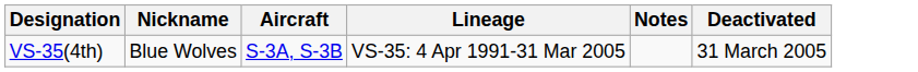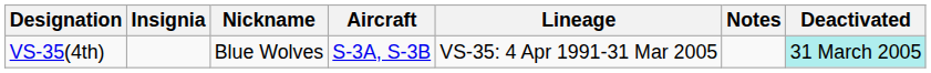 <table class="wikitable">
 <tr>
 <th>Designation</th>
+<th>Insignia</th>
 <th>Nickname</th>
 <th>Aircraft</th>
 <th>Lineage</th>
 <th>Notes</th>
 <th>Deactivated</th>
 </tr>
 <tr>
 <td><a href='#'>VS-35</a>(4th)</td>
+<td></td>
 <td>Blue Wolves</td>
 <td><a href='#'>S-3A, S-3B</a></td>
 <td style="white-space: nowrap;">VS-35: 4 Apr 1991-31 Mar 2005</td>
 <td></td>
-<td>31 March 2005</td>
+<td style="background: paleturquoise;">31 March 2005</td>
 </tr>
 </table>
